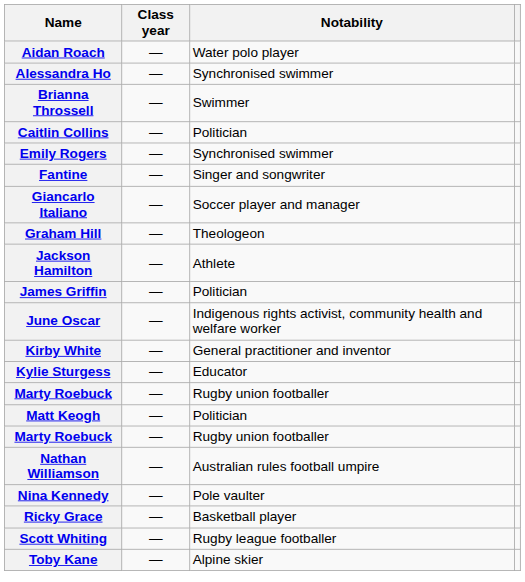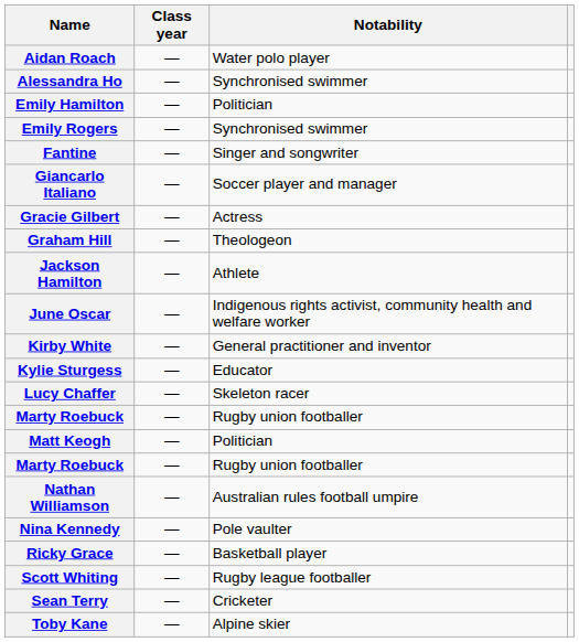 <table class="wikitable sortable plainrowheaders" style="text-align:center; border:1px solid #A2A9B1; margin-top:0.5em;">
 <tr>
 <th scope="col" style="color: black;">Name</th>
 <th scope="col" style="color: black;" data-sort-type="isoDate">Class year</th>
 <th scope="col" style="color: black;" class="unsortable">Notability</th>
 <th scope="col" style="color: black;" class="unsortable"></th>
 </tr>
 <tr>
 <th scope="row"><a href='#'>Aidan Roach</a></th>
 <td>—</td>
 <td style="text-align:left;">Water polo player</td>
 <td></td>
 </tr>
 <tr>
 <th scope="row"><a href='#'>Alessandra Ho</a></th>
 <td>—</td>
 <td style="text-align:left;">Synchronised swimmer</td>
 <td></td>
 </tr>
 <tr>
-<th scope="row"><a href='#'>Brianna Throssell</a></th>
-<td>—</td>
-<td style="text-align:left;">Swimmer</td>
-<td></td>
-</tr>
-<tr>
-<th scope="row"><a href='#'>Caitlin Collins</a></th>
+<th scope="row"><a href='#'>Emily Hamilton</a></th>
 <td>—</td>
 <td style="text-align:left;">Politician</td>
 <td></td>
 </tr>
 <tr>
 <th scope="row"><a href='#'>Emily Rogers</a></th>
 <td>—</td>
 <td style="text-align:left;">Synchronised swimmer</td>
 <td></td>
 </tr>
 <tr>
 <th scope="row"><a href='#'>Fantine</a></th>
 <td>—</td>
 <td style="text-align:left;">Singer and songwriter</td>
 <td></td>
 </tr>
 <tr>
 <th scope="row"><a href='#'>Giancarlo Italiano</a></th>
 <td>—</td>
 <td style="text-align:left;">Soccer player and manager</td>
 <td></td>
 </tr>
 <tr>
+<th scope="row"><a href='#'>Gracie Gilbert</a></th>
+<td>—</td>
+<td style="text-align:left;">Actress</td>
+<td></td>
+</tr>
+<tr>
 <th scope="row"><a href='#'>Graham Hill</a></th>
 <td>—</td>
 <td style="text-align:left;">Theologeon</td>
 <td></td>
 </tr>
 <tr>
 <th scope="row"><a href='#'>Jackson Hamilton</a></th>
 <td>—</td>
 <td style="text-align:left;">Athlete</td>
-<td></td>
-</tr>
-<tr>
-<th scope="row"><a href='#'>James Griffin</a></th>
-<td>—</td>
-<td style="text-align:left;">Politician</td>
 <td></td>
 </tr>
 <tr>
 <th scope="row"><a href='#'>June Oscar</a></th>
 <td>—</td>
 <td style="text-align:left;">Indigenous rights activist, community health and welfare worker</td>
 <td></td>
 </tr>
 <tr>
 <th scope="row"><a href='#'>Kirby White</a></th>
 <td>—</td>
 <td style="text-align:left;">General practitioner and inventor</td>
 <td></td>
 </tr>
 <tr>
 <th scope="row"><a href='#'>Kylie Sturgess</a></th>
 <td>—</td>
 <td style="text-align:left;">Educator</td>
+<td></td>
+</tr>
+<tr>
+<th scope="row"><a href='#'>Lucy Chaffer</a></th>
+<td>—</td>
+<td style="text-align:left;">Skeleton racer</td>
 <td></td>
 </tr>
 <tr>
 <th scope="row"><a href='#'>Marty Roebuck</a></th>
 <td>—</td>
 <td style="text-align:left;">Rugby union footballer</td>
 <td></td>
 </tr>
 <tr>
 <th scope="row"><a href='#'>Matt Keogh</a></th>
 <td>—</td>
 <td style="text-align:left;">Politician</td>
 <td></td>
 </tr>
 <tr>
 <th scope="row"><a href='#'>Marty Roebuck</a></th>
 <td>—</td>
 <td style="text-align:left;">Rugby union footballer</td>
 <td></td>
 </tr>
 <tr>
 <th scope="row"><a href='#'>Nathan Williamson</a></th>
 <td>—</td>
 <td style="text-align:left;">Australian rules football umpire</td>
 <td></td>
 </tr>
 <tr>
 <th scope="row"><a href='#'>Nina Kennedy</a></th>
 <td>—</td>
 <td style="text-align:left;">Pole vaulter</td>
 <td></td>
 </tr>
 <tr>
 <th scope="row"><a href='#'>Ricky Grace</a></th>
 <td>—</td>
 <td style="text-align:left;">Basketball player</td>
 <td></td>
 </tr>
 <tr>
 <th scope="row"><a href='#'>Scott Whiting</a></th>
 <td>—</td>
 <td style="text-align:left;">Rugby league footballer</td>
 <td></td>
 </tr>
 <tr>
+<th scope="row"><a href='#'>Sean Terry</a></th>
+<td>—</td>
+<td style="text-align:left;">Cricketer</td>
+<td></td>
+</tr>
+<tr>
 <th scope="row"><a href='#'>Toby Kane</a></th>
 <td>—</td>
 <td style="text-align:left;">Alpine skier</td>
 <td></td>
 </tr>
 </table>
